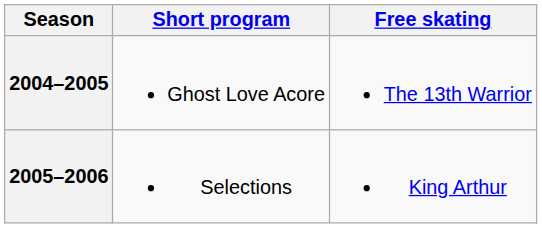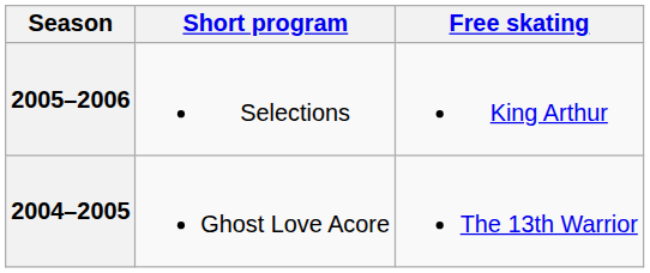 <table class="wikitable" style="text-align:center">
 <tr>
 <th>Season</th>
 <th><a href='#'>Short program</a></th>
 <th><a href='#'>Free skating</a></th>
 </tr>
 <tr>
+<th>2005–2006 <br> </th>
+<td><br><ul><li>Selections <br></li></ul></td>
+<td><br><ul><li><a href='#'>King Arthur</a> <br></li></ul></td>
+</tr>
+<tr>
 <th>2004–2005 <br> </th>
 <td><br><ul><li>Ghost Love Acore</li></ul></td>
 <td><br><ul><li><a href='#'>The 13th Warrior</a> <br></li></ul></td>
 </tr>
-<tr>
-<th>2005–2006 <br> </th>
-<td><br><ul><li>Selections <br></li></ul></td>
-<td><br><ul><li><a href='#'>King Arthur</a> <br></li></ul></td>
-</tr>
 </table>
